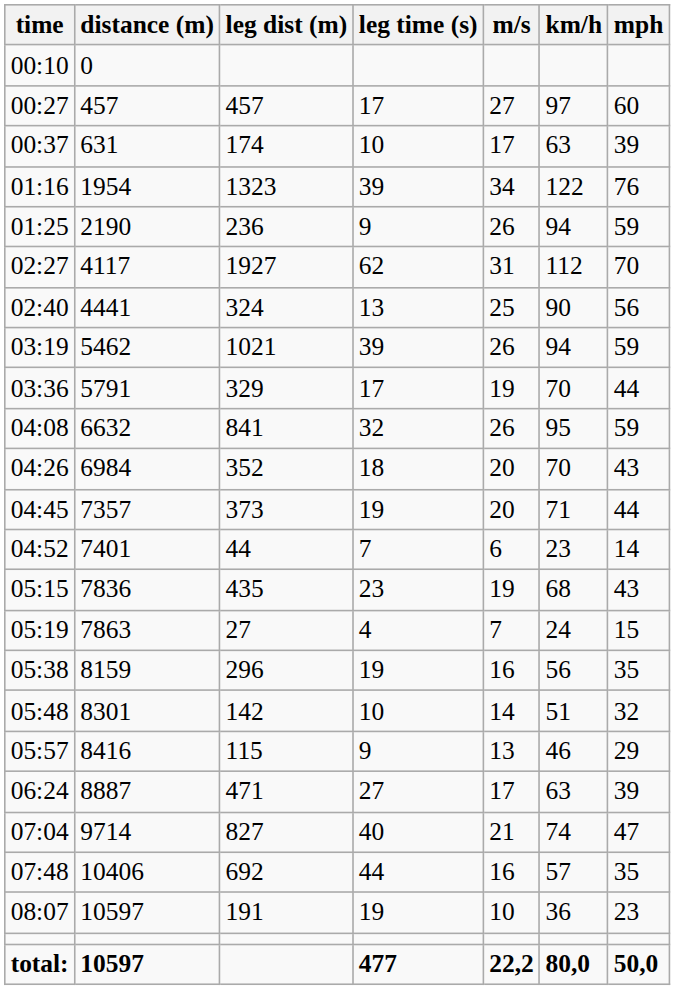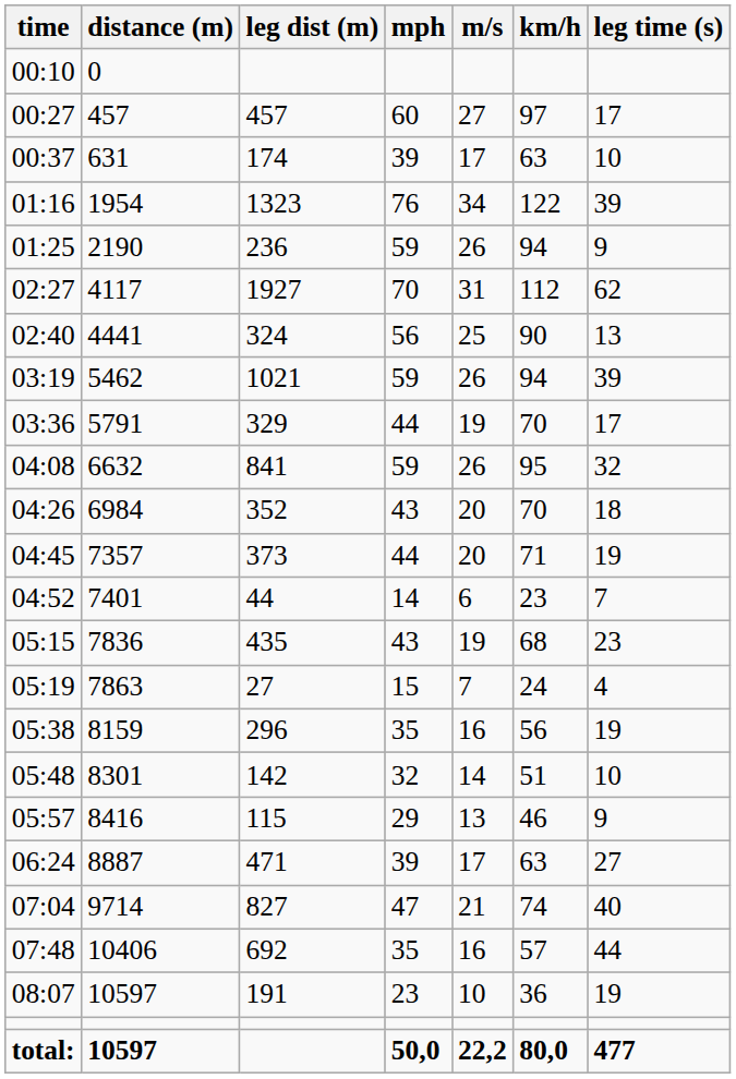 <table class="wikitable">
 <tr>
 <th>time</th>
 <th>distance (m)</th>
 <th>leg dist (m)</th>
-<th>leg time (s)</th>
+<th>mph</th>
 <th>m/s</th>
 <th>km/h</th>
-<th>mph</th>
+<th>leg time (s)</th>
 </tr>
 <tr>
 <td>00:10</td>
 <td>0</td>
 <td></td>
 <td></td>
 <td></td>
 <td></td>
 <td></td>
 </tr>
 <tr>
 <td>00:27</td>
 <td>457</td>
 <td>457</td>
-<td>17</td>
+<td>60</td>
 <td>27</td>
 <td>97</td>
-<td>60</td>
+<td>17</td>
 </tr>
 <tr>
 <td>00:37</td>
 <td>631</td>
 <td>174</td>
-<td>10</td>
+<td>39</td>
 <td>17</td>
 <td>63</td>
-<td>39</td>
+<td>10</td>
 </tr>
 <tr>
 <td>01:16</td>
 <td>1954</td>
 <td>1323</td>
-<td>39</td>
+<td>76</td>
 <td>34</td>
 <td>122</td>
-<td>76</td>
+<td>39</td>
 </tr>
 <tr>
 <td>01:25</td>
 <td>2190</td>
 <td>236</td>
-<td>9</td>
+<td>59</td>
 <td>26</td>
 <td>94</td>
-<td>59</td>
+<td>9</td>
 </tr>
 <tr>
 <td>02:27</td>
 <td>4117</td>
 <td>1927</td>
-<td>62</td>
+<td>70</td>
 <td>31</td>
 <td>112</td>
-<td>70</td>
+<td>62</td>
 </tr>
 <tr>
 <td>02:40</td>
 <td>4441</td>
 <td>324</td>
-<td>13</td>
+<td>56</td>
 <td>25</td>
 <td>90</td>
-<td>56</td>
+<td>13</td>
 </tr>
 <tr>
 <td>03:19</td>
 <td>5462</td>
 <td>1021</td>
-<td>39</td>
+<td>59</td>
 <td>26</td>
 <td>94</td>
-<td>59</td>
+<td>39</td>
 </tr>
 <tr>
 <td>03:36</td>
 <td>5791</td>
 <td>329</td>
-<td>17</td>
+<td>44</td>
 <td>19</td>
 <td>70</td>
-<td>44</td>
+<td>17</td>
 </tr>
 <tr>
 <td>04:08</td>
 <td>6632</td>
 <td>841</td>
-<td>32</td>
+<td>59</td>
 <td>26</td>
 <td>95</td>
-<td>59</td>
+<td>32</td>
 </tr>
 <tr>
 <td>04:26</td>
 <td>6984</td>
 <td>352</td>
-<td>18</td>
+<td>43</td>
 <td>20</td>
 <td>70</td>
-<td>43</td>
+<td>18</td>
 </tr>
 <tr>
 <td>04:45</td>
 <td>7357</td>
 <td>373</td>
-<td>19</td>
+<td>44</td>
 <td>20</td>
 <td>71</td>
-<td>44</td>
+<td>19</td>
 </tr>
 <tr>
 <td>04:52</td>
 <td>7401</td>
 <td>44</td>
-<td>7</td>
+<td>14</td>
 <td>6</td>
 <td>23</td>
-<td>14</td>
+<td>7</td>
 </tr>
 <tr>
 <td>05:15</td>
 <td>7836</td>
 <td>435</td>
-<td>23</td>
+<td>43</td>
 <td>19</td>
 <td>68</td>
-<td>43</td>
+<td>23</td>
 </tr>
 <tr>
 <td>05:19</td>
 <td>7863</td>
 <td>27</td>
-<td>4</td>
+<td>15</td>
 <td>7</td>
 <td>24</td>
-<td>15</td>
+<td>4</td>
 </tr>
 <tr>
 <td>05:38</td>
 <td>8159</td>
 <td>296</td>
-<td>19</td>
+<td>35</td>
 <td>16</td>
 <td>56</td>
-<td>35</td>
+<td>19</td>
 </tr>
 <tr>
 <td>05:48</td>
 <td>8301</td>
 <td>142</td>
-<td>10</td>
+<td>32</td>
 <td>14</td>
 <td>51</td>
-<td>32</td>
+<td>10</td>
 </tr>
 <tr>
 <td>05:57</td>
 <td>8416</td>
 <td>115</td>
-<td>9</td>
+<td>29</td>
 <td>13</td>
 <td>46</td>
-<td>29</td>
+<td>9</td>
 </tr>
 <tr>
 <td>06:24</td>
 <td>8887</td>
 <td>471</td>
-<td>27</td>
+<td>39</td>
 <td>17</td>
 <td>63</td>
-<td>39</td>
+<td>27</td>
 </tr>
 <tr>
 <td>07:04</td>
 <td>9714</td>
 <td>827</td>
-<td>40</td>
+<td>47</td>
 <td>21</td>
 <td>74</td>
-<td>47</td>
+<td>40</td>
 </tr>
 <tr>
 <td>07:48</td>
 <td>10406</td>
 <td>692</td>
-<td>44</td>
+<td>35</td>
 <td>16</td>
 <td>57</td>
-<td>35</td>
+<td>44</td>
 </tr>
 <tr>
 <td>08:07</td>
 <td>10597</td>
 <td>191</td>
-<td>19</td>
+<td>23</td>
 <td>10</td>
 <td>36</td>
-<td>23</td>
+<td>19</td>
 </tr>
 <tr>
 <td></td>
 <td></td>
 <td></td>
 <td></td>
 <td></td>
 <td></td>
 <td></td>
 </tr>
 <tr>
 <td><strong>total:</strong></td>
 <td><strong>10597</strong></td>
 <td><strong> </strong></td>
-<td><strong>477</strong></td>
+<td><strong>50,0</strong></td>
 <td><strong>22,2</strong></td>
 <td><strong>80,0</strong></td>
-<td><strong>50,0</strong></td>
+<td><strong>477</strong></td>
 </tr>
 </table>
